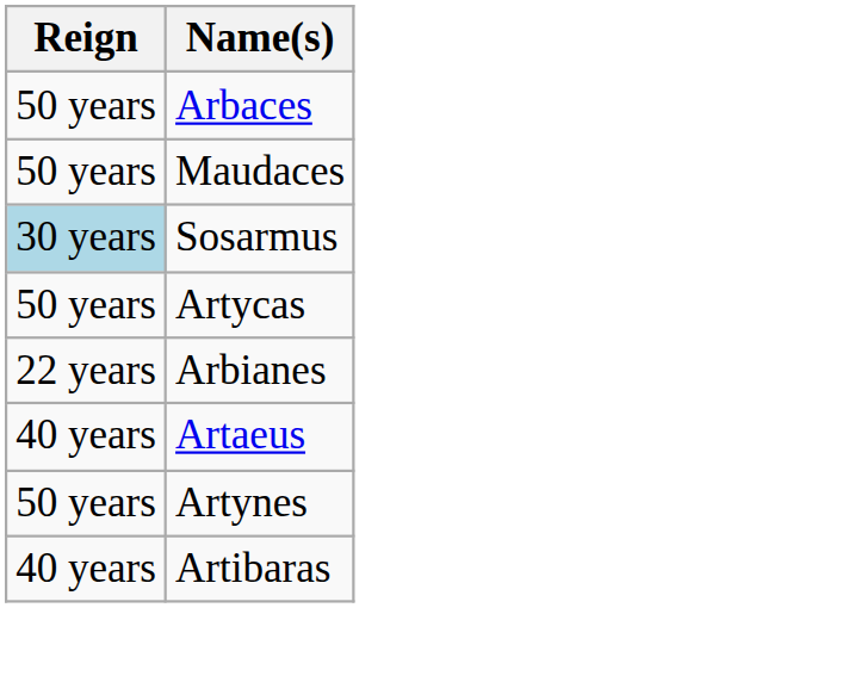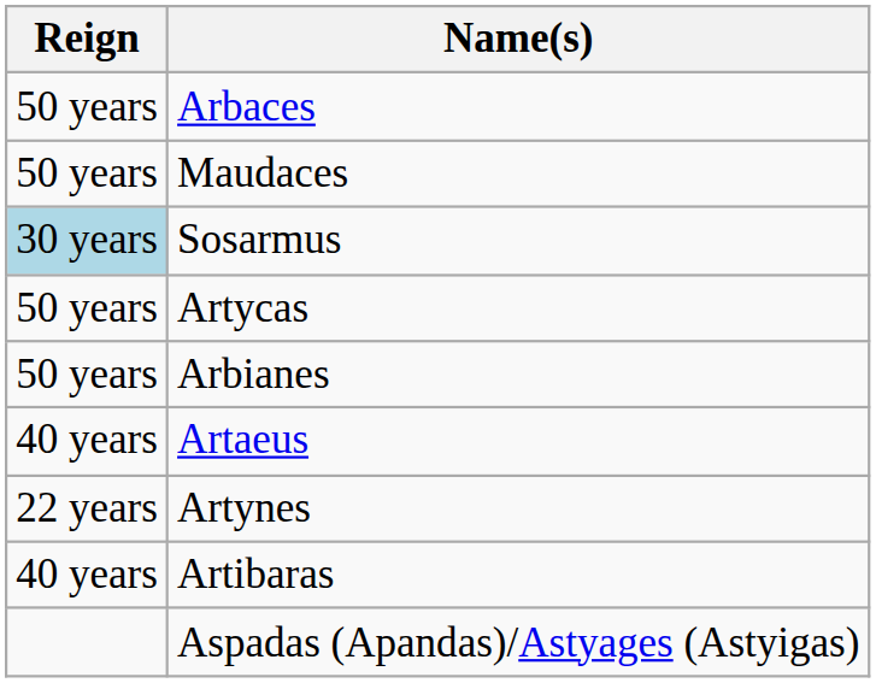 <table class="wikitable">
 <tr>
 <th>Reign</th>
 <th>Name(s)</th>
 </tr>
 <tr>
 <td>50 years</td>
 <td><a href='#'>Arbaces</a></td>
 </tr>
 <tr>
 <td>50 years</td>
 <td>Maudaces</td>
 </tr>
 <tr>
 <td style="background: lightblue;">30 years</td>
 <td>Sosarmus</td>
 </tr>
 <tr>
 <td>50 years</td>
 <td>Artycas</td>
 </tr>
 <tr>
-<td>22 years</td>
+<td>50 years</td>
 <td>Arbianes</td>
 </tr>
 <tr>
 <td>40 years</td>
 <td><a href='#'>Artaeus</a></td>
 </tr>
 <tr>
-<td>50 years</td>
+<td>22 years</td>
 <td>Artynes</td>
 </tr>
 <tr>
 <td>40 years</td>
 <td>Artibaras</td>
 </tr>
+<tr>
+<td></td>
+<td>Aspadas (Apandas)/<a href='#'>Astyages</a> (Astyigas)</td>
+</tr>
 </table>
